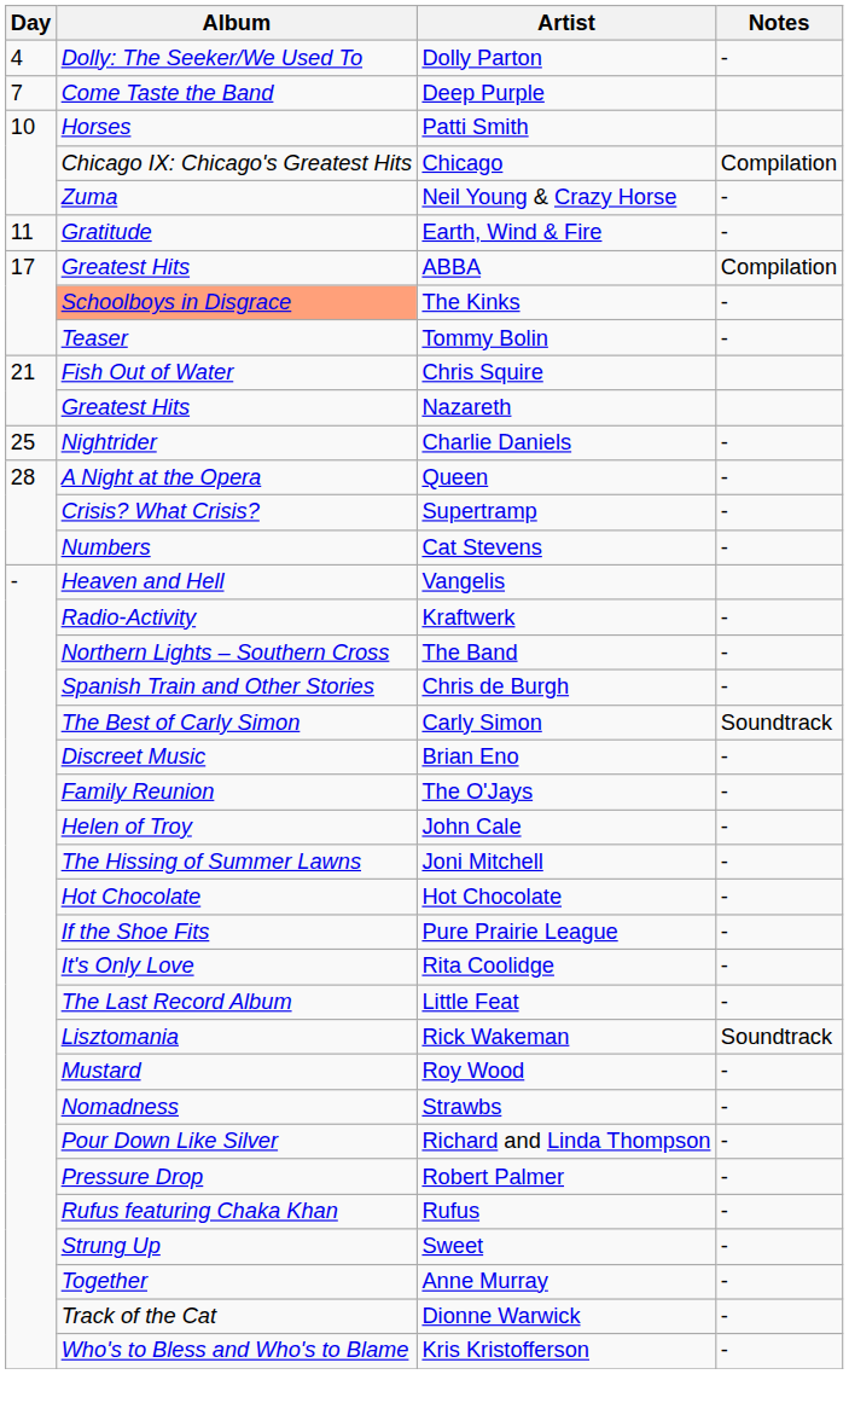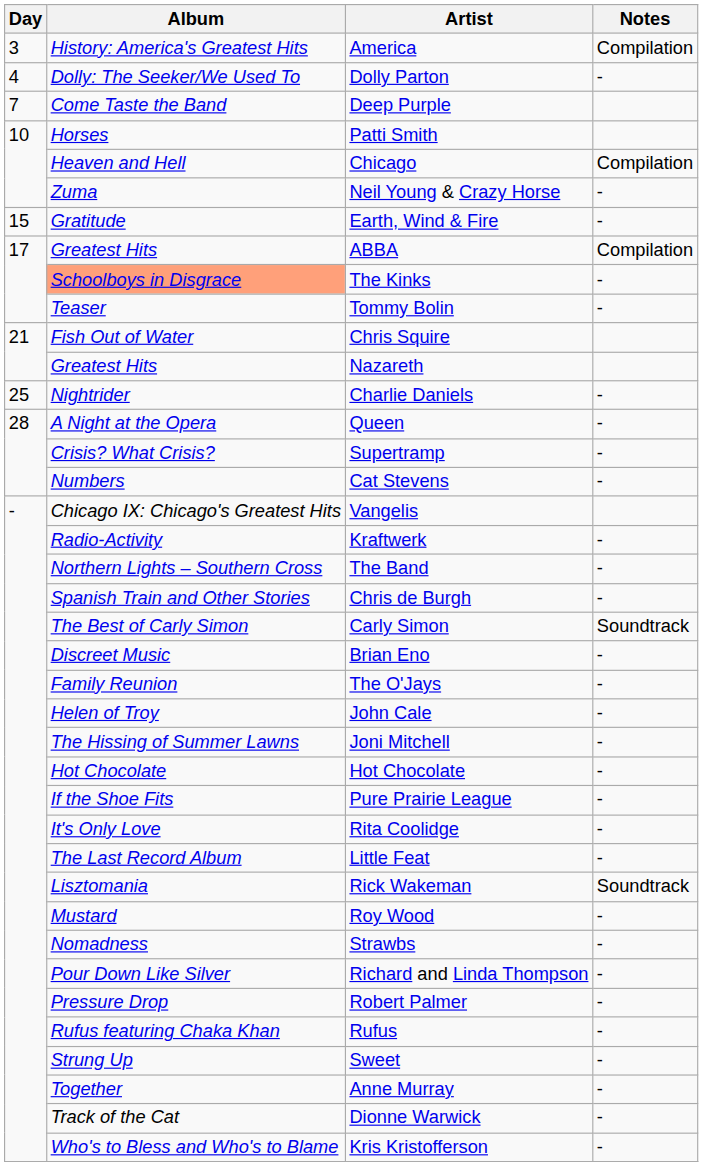 <table class="wikitable">
 <tr>
 <th>Day</th>
 <th>Album</th>
 <th>Artist</th>
 <th>Notes</th>
+</tr>
+<tr>
+<td rowspan="1" valign="top">3</td>
+<td><em><a href='#'>History: America's Greatest Hits</a></em></td>
+<td><a href='#'>America</a></td>
+<td>Compilation</td>
 </tr>
 <tr>
 <td rowspan="1" valign="top">4</td>
 <td><em><a href='#'>Dolly: The Seeker/We Used To</a></em></td>
 <td><a href='#'>Dolly Parton</a></td>
 <td>-</td>
 </tr>
 <tr>
 <td rowspan="1" valign="top">7</td>
 <td><em><a href='#'>Come Taste the Band</a></em></td>
 <td><a href='#'>Deep Purple</a></td>
 <td></td>
 </tr>
 <tr>
 <td rowspan="3" valign="top">10</td>
 <td><em><a href='#'>Horses</a></em></td>
 <td><a href='#'>Patti Smith</a></td>
 <td></td>
 </tr>
 <tr>
-<td><em>Chicago IX: Chicago's Greatest Hits</em></td>
+<td><em><a href='#'>Heaven and Hell</a></em></td>
 <td><a href='#'>Chicago</a></td>
 <td>Compilation</td>
 </tr>
 <tr>
 <td><em><a href='#'>Zuma</a></em></td>
 <td><a href='#'>Neil Young</a> & <a href='#'>Crazy Horse</a></td>
 <td>-</td>
 </tr>
 <tr>
-<td rowspan="1" valign="top">11</td>
+<td rowspan="1" valign="top">15</td>
 <td><em><a href='#'>Gratitude</a></em></td>
 <td><a href='#'>Earth, Wind & Fire</a></td>
 <td>-</td>
 </tr>
 <tr>
 <td rowspan="3" valign="top">17</td>
 <td><em><a href='#'>Greatest Hits</a></em></td>
 <td><a href='#'>ABBA</a></td>
 <td>Compilation</td>
 </tr>
 <tr>
 <td style="background: lightsalmon;"><em><a href='#'>Schoolboys in Disgrace</a></em></td>
 <td><a href='#'>The Kinks</a></td>
 <td>-</td>
 </tr>
 <tr>
 <td><em><a href='#'>Teaser</a></em></td>
 <td><a href='#'>Tommy Bolin</a></td>
 <td>-</td>
 </tr>
 <tr>
 <td rowspan="2" valign="top">21</td>
 <td><em><a href='#'>Fish Out of Water</a></em></td>
 <td><a href='#'>Chris Squire</a></td>
 <td></td>
 </tr>
 <tr>
 <td><em><a href='#'>Greatest Hits</a></em></td>
 <td><a href='#'>Nazareth</a></td>
 <td></td>
 </tr>
 <tr>
 <td rowspan="1" valign="top">25</td>
 <td><em><a href='#'>Nightrider</a></em></td>
 <td><a href='#'>Charlie Daniels</a></td>
 <td>-</td>
 </tr>
 <tr>
 <td rowspan="3" valign="top">28</td>
 <td><em><a href='#'>A Night at the Opera</a></em></td>
 <td><a href='#'>Queen</a></td>
 <td>-</td>
 </tr>
 <tr>
 <td><em><a href='#'>Crisis? What Crisis?</a></em></td>
 <td><a href='#'>Supertramp</a></td>
 <td>-</td>
 </tr>
 <tr>
 <td><em><a href='#'>Numbers</a></em></td>
 <td><a href='#'>Cat Stevens</a></td>
 <td>-</td>
 </tr>
 <tr>
 <td rowspan="23" valign="top">-</td>
-<td><em><a href='#'>Heaven and Hell</a></em></td>
+<td><em>Chicago IX: Chicago's Greatest Hits</em></td>
 <td><a href='#'>Vangelis</a></td>
 <td></td>
 </tr>
 <tr>
 <td><em><a href='#'>Radio-Activity</a></em></td>
 <td><a href='#'>Kraftwerk</a></td>
 <td>-</td>
 </tr>
 <tr>
 <td><em><a href='#'>Northern Lights – Southern Cross</a></em></td>
 <td><a href='#'>The Band</a></td>
 <td>-</td>
 </tr>
 <tr>
 <td><em><a href='#'>Spanish Train and Other Stories</a></em></td>
 <td><a href='#'>Chris de Burgh</a></td>
 <td>-</td>
 </tr>
 <tr>
 <td><em><a href='#'>The Best of Carly Simon</a></em></td>
 <td><a href='#'>Carly Simon</a></td>
 <td>Soundtrack</td>
 </tr>
 <tr>
 <td><em><a href='#'>Discreet Music</a></em></td>
 <td><a href='#'>Brian Eno</a></td>
 <td>-</td>
 </tr>
 <tr>
 <td><em><a href='#'>Family Reunion</a></em></td>
 <td><a href='#'>The O'Jays</a></td>
 <td>-</td>
 </tr>
 <tr>
 <td><em><a href='#'>Helen of Troy</a></em></td>
 <td><a href='#'>John Cale</a></td>
 <td>-</td>
 </tr>
 <tr>
 <td><em><a href='#'>The Hissing of Summer Lawns</a></em></td>
 <td><a href='#'>Joni Mitchell</a></td>
 <td>-</td>
 </tr>
 <tr>
 <td><em><a href='#'>Hot Chocolate</a></em></td>
 <td><a href='#'>Hot Chocolate</a></td>
 <td>-</td>
 </tr>
 <tr>
 <td><em><a href='#'>If the Shoe Fits</a></em></td>
 <td><a href='#'>Pure Prairie League</a></td>
 <td>-</td>
 </tr>
 <tr>
 <td><em><a href='#'>It's Only Love</a></em></td>
 <td><a href='#'>Rita Coolidge</a></td>
 <td>-</td>
 </tr>
 <tr>
 <td><em><a href='#'>The Last Record Album</a></em></td>
 <td><a href='#'>Little Feat</a></td>
 <td>-</td>
 </tr>
 <tr>
 <td><em><a href='#'>Lisztomania</a></em></td>
 <td><a href='#'>Rick Wakeman</a></td>
 <td>Soundtrack</td>
 </tr>
 <tr>
 <td><em><a href='#'>Mustard</a></em></td>
 <td><a href='#'>Roy Wood</a></td>
 <td>-</td>
 </tr>
 <tr>
 <td><em><a href='#'>Nomadness</a></em></td>
 <td><a href='#'>Strawbs</a></td>
 <td>-</td>
 </tr>
 <tr>
 <td><em><a href='#'>Pour Down Like Silver</a></em></td>
 <td><a href='#'>Richard</a> and <a href='#'>Linda Thompson</a></td>
 <td>-</td>
 </tr>
 <tr>
 <td><em><a href='#'>Pressure Drop</a></em></td>
 <td><a href='#'>Robert Palmer</a></td>
 <td>-</td>
 </tr>
 <tr>
 <td><em><a href='#'>Rufus featuring Chaka Khan</a></em></td>
 <td><a href='#'>Rufus</a></td>
 <td>-</td>
 </tr>
 <tr>
 <td><em><a href='#'>Strung Up</a></em></td>
 <td><a href='#'>Sweet</a></td>
 <td>-</td>
 </tr>
 <tr>
 <td><em><a href='#'>Together</a></em></td>
 <td><a href='#'>Anne Murray</a></td>
 <td>-</td>
 </tr>
 <tr>
 <td><em>Track of the Cat</em></td>
 <td><a href='#'>Dionne Warwick</a></td>
 <td>-</td>
 </tr>
 <tr>
 <td><em><a href='#'>Who's to Bless and Who's to Blame</a></em></td>
 <td><a href='#'>Kris Kristofferson</a></td>
 <td>-</td>
 </tr>
 <tr>
 </tr>
 </table>
